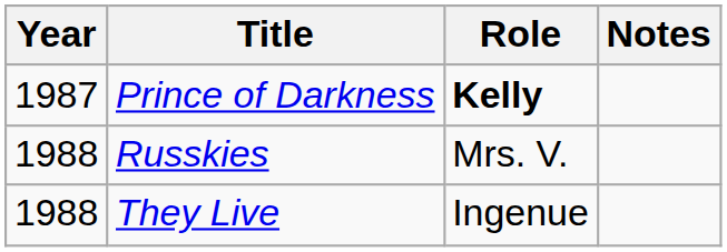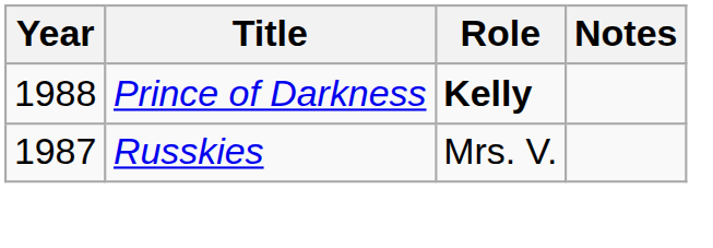 <table class="wikitable sortable">
 <tr>
 <th>Year</th>
 <th>Title</th>
 <th>Role</th>
 <th>Notes</th>
 </tr>
 <tr>
-<td>1987</td>
+<td>1988</td>
 <td><a href='#'><em>Prince of Darkness</em></a></td>
 <td><strong>Kelly</strong></td>
 <td></td>
 </tr>
 <tr>
-<td>1988</td>
+<td>1987</td>
 <td><em><a href='#'>Russkies</a></em></td>
 <td>Mrs. V.</td>
 <td></td>
 </tr>
-<tr>
-<td>1988</td>
-<td><em><a href='#'>They Live</a></em></td>
-<td>Ingenue</td>
-<td></td>
-</tr>
 </table>
